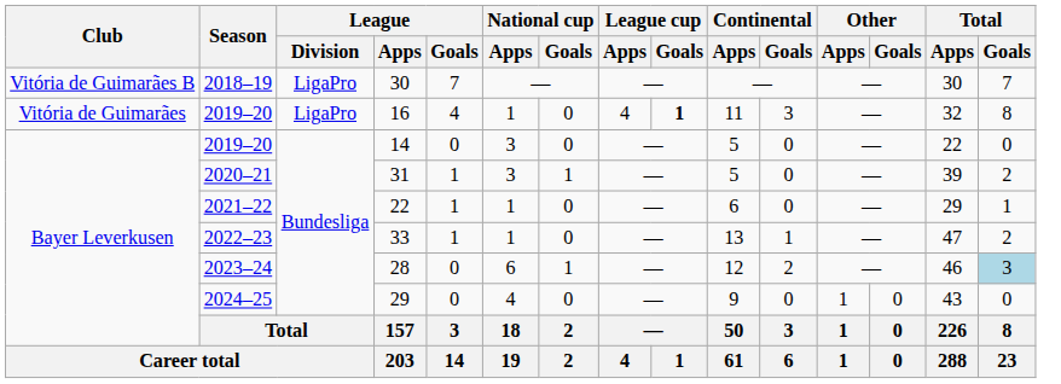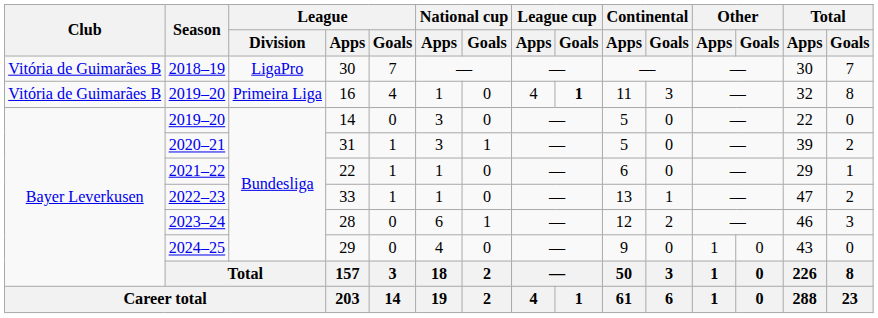 <table class="wikitable" style="text-align:center">
 <tr>
 <th rowspan="2">Club</th>
 <th rowspan="2">Season</th>
 <th colspan="3">League</th>
 <th colspan="2">National cup</th>
 <th colspan="2">League cup</th>
 <th colspan="2">Continental</th>
 <th colspan="2">Other</th>
 <th colspan="2">Total</th>
 </tr>
 <tr>
 <th>Division</th>
 <th>Apps</th>
 <th>Goals</th>
 <th>Apps</th>
 <th>Goals</th>
 <th>Apps</th>
 <th>Goals</th>
 <th>Apps</th>
 <th>Goals</th>
 <th>Apps</th>
 <th>Goals</th>
 <th>Apps</th>
 <th>Goals</th>
 </tr>
 <tr>
 <td><a href='#'>Vitória de Guimarães B</a></td>
 <td><a href='#'>2018–19</a></td>
 <td><a href='#'>LigaPro</a></td>
 <td>30</td>
 <td>7</td>
 <td colspan="2">—</td>
 <td colspan="2">—</td>
 <td colspan="2">—</td>
 <td colspan="2">—</td>
 <td>30</td>
 <td>7</td>
 </tr>
 <tr>
-<td><a href='#'>Vitória de Guimarães</a></td>
+<td><a href='#'>Vitória de Guimarães B</a></td>
 <td><a href='#'>2019–20</a></td>
-<td><a href='#'>LigaPro</a></td>
+<td><a href='#'>Primeira Liga</a></td>
 <td>16</td>
 <td>4</td>
 <td>1</td>
 <td>0</td>
 <td>4</td>
 <td><strong>1</strong></td>
 <td>11</td>
 <td>3</td>
 <td colspan="2">—</td>
 <td>32</td>
 <td>8</td>
 </tr>
 <tr>
 <td rowspan="7"><a href='#'>Bayer Leverkusen</a></td>
 <td><a href='#'>2019–20</a></td>
 <td rowspan="6"><a href='#'>Bundesliga</a></td>
 <td>14</td>
 <td>0</td>
 <td>3</td>
 <td>0</td>
 <td colspan="2">—</td>
 <td>5</td>
 <td>0</td>
 <td colspan="2">—</td>
 <td>22</td>
 <td>0</td>
 </tr>
 <tr>
 <td><a href='#'>2020–21</a></td>
 <td>31</td>
 <td>1</td>
 <td>3</td>
 <td>1</td>
 <td colspan="2">—</td>
 <td>5</td>
 <td>0</td>
 <td colspan="2">—</td>
 <td>39</td>
 <td>2</td>
 </tr>
 <tr>
 <td><a href='#'>2021–22</a></td>
 <td>22</td>
 <td>1</td>
 <td>1</td>
 <td>0</td>
 <td colspan="2">—</td>
 <td>6</td>
 <td>0</td>
 <td colspan="2">—</td>
 <td>29</td>
 <td>1</td>
 </tr>
 <tr>
 <td><a href='#'>2022–23</a></td>
 <td>33</td>
 <td>1</td>
 <td>1</td>
 <td>0</td>
 <td colspan="2">—</td>
 <td>13</td>
 <td>1</td>
 <td colspan="2">—</td>
 <td>47</td>
 <td>2</td>
 </tr>
 <tr>
 <td><a href='#'>2023–24</a></td>
 <td>28</td>
 <td>0</td>
 <td>6</td>
 <td>1</td>
 <td colspan="2">—</td>
 <td>12</td>
 <td>2</td>
 <td colspan="2">—</td>
 <td>46</td>
-<td style="background: lightblue;">3</td>
+<td>3</td>
 </tr>
 <tr>
 <td><a href='#'>2024–25</a></td>
 <td>29</td>
 <td>0</td>
 <td>4</td>
 <td>0</td>
 <td colspan="2">—</td>
 <td>9</td>
 <td>0</td>
 <td>1</td>
 <td>0</td>
 <td>43</td>
 <td>0</td>
 </tr>
 <tr>
 <th colspan="2">Total</th>
 <th>157</th>
 <th>3</th>
 <th>18</th>
 <th>2</th>
 <th colspan="2">—</th>
 <th>50</th>
 <th>3</th>
 <th>1</th>
 <th>0</th>
 <th>226</th>
 <th>8</th>
 </tr>
 <tr>
 <th colspan="3">Career total</th>
 <th>203</th>
 <th>14</th>
 <th>19</th>
 <th>2</th>
 <th>4</th>
 <th>1</th>
 <th>61</th>
 <th>6</th>
 <th>1</th>
 <th>0</th>
 <th>288</th>
 <th>23</th>
 </tr>
 </table>
